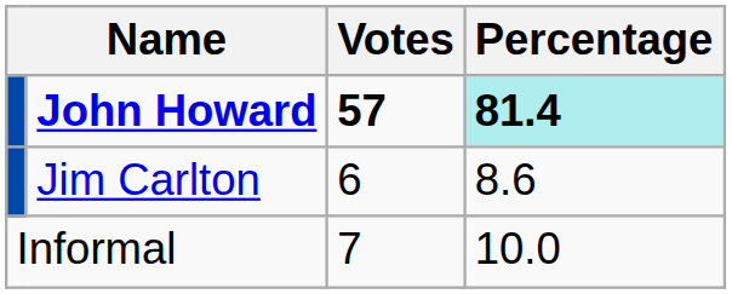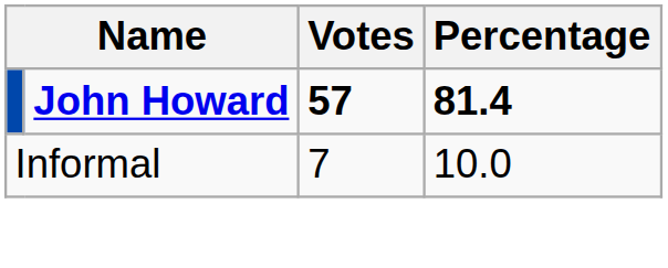 <table class="wikitable">
 <tr>
 <th colspan="2">Name</th>
 <th>Votes</th>
 <th>Percentage</th>
 </tr>
 <tr>
 <td style="background:#0047AB"></td>
 <td><strong><a href='#'>John Howard</a></strong></td>
 <td><strong>57</strong></td>
-<td style="background: paleturquoise;"><strong>81.4</strong></td>
-</tr>
-<tr>
-<td style="background:#0047AB"></td>
-<td><a href='#'>Jim Carlton</a></td>
-<td>6</td>
-<td>8.6</td>
+<td><strong>81.4</strong></td>
 </tr>
 <tr>
 <td colspan="2">Informal</td>
 <td>7</td>
 <td>10.0</td>
 </tr>
 </table>
